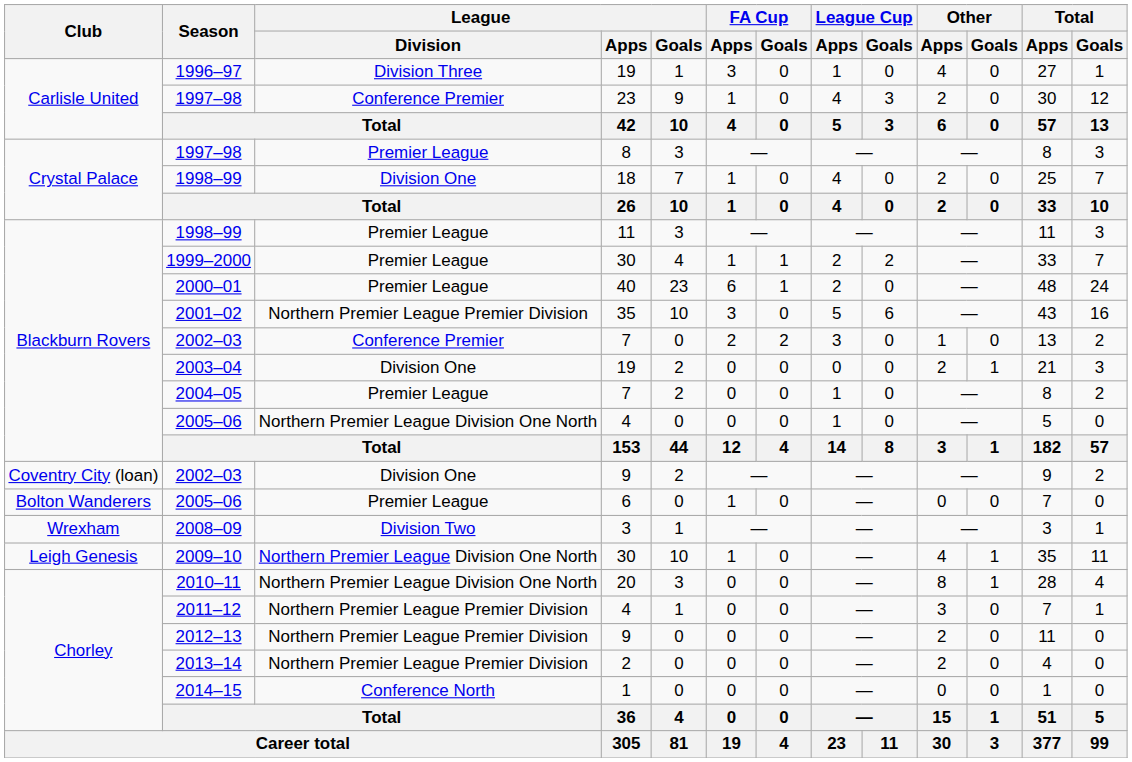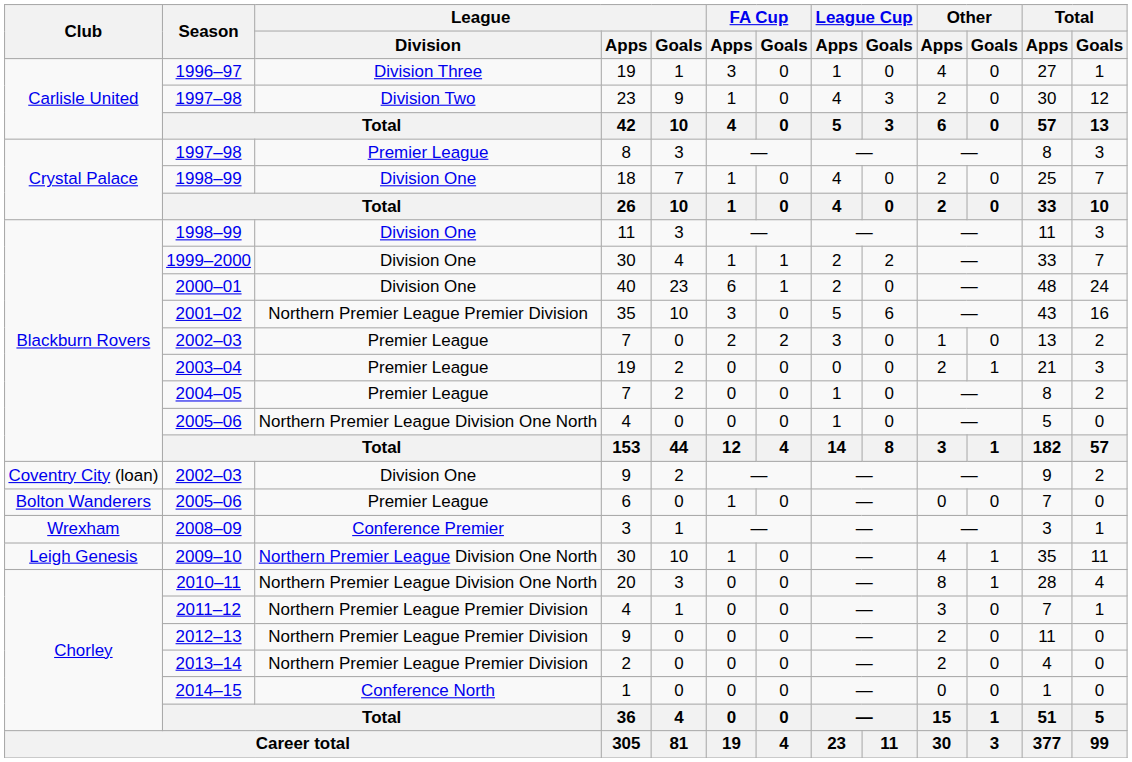 <table class=wikitable style="text-align:center">
 <tr>
 <th rowspan="2">Club</th>
 <th rowspan="2">Season</th>
 <th colspan="3">League</th>
 <th colspan="2"><a href='#'>FA Cup</a></th>
 <th colspan="2"><a href='#'>League Cup</a></th>
 <th colspan="2">Other</th>
 <th colspan="2">Total</th>
 </tr>
 <tr>
 <th>Division</th>
 <th>Apps</th>
 <th>Goals</th>
 <th>Apps</th>
 <th>Goals</th>
 <th>Apps</th>
 <th>Goals</th>
 <th>Apps</th>
 <th>Goals</th>
 <th>Apps</th>
 <th>Goals</th>
 </tr>
 <tr>
 <td rowspan="3"><a href='#'>Carlisle United</a></td>
 <td><a href='#'>1996–97</a></td>
 <td><a href='#'>Division Three</a></td>
 <td>19</td>
 <td>1</td>
 <td>3</td>
 <td>0</td>
 <td>1</td>
 <td>0</td>
 <td>4</td>
 <td>0</td>
 <td>27</td>
 <td>1</td>
 </tr>
 <tr>
 <td><a href='#'>1997–98</a></td>
-<td><a href='#'>Conference Premier</a></td>
+<td><a href='#'>Division Two</a></td>
 <td>23</td>
 <td>9</td>
 <td>1</td>
 <td>0</td>
 <td>4</td>
 <td>3</td>
 <td>2</td>
 <td>0</td>
 <td>30</td>
 <td>12</td>
 </tr>
 <tr>
 <th colspan="2">Total</th>
 <th>42</th>
 <th>10</th>
 <th>4</th>
 <th>0</th>
 <th>5</th>
 <th>3</th>
 <th>6</th>
 <th>0</th>
 <th>57</th>
 <th>13</th>
 </tr>
 <tr>
 <td rowspan="3"><a href='#'>Crystal Palace</a></td>
 <td><a href='#'>1997–98</a></td>
 <td><a href='#'>Premier League</a></td>
 <td>8</td>
 <td>3</td>
 <td colspan="2">—</td>
 <td colspan="2">—</td>
 <td colspan="2">—</td>
 <td>8</td>
 <td>3</td>
 </tr>
 <tr>
 <td><a href='#'>1998–99</a></td>
 <td><a href='#'>Division One</a></td>
 <td>18</td>
 <td>7</td>
 <td>1</td>
 <td>0</td>
 <td>4</td>
 <td>0</td>
 <td>2</td>
 <td>0</td>
 <td>25</td>
 <td>7</td>
 </tr>
 <tr>
 <th colspan="2">Total</th>
 <th>26</th>
 <th>10</th>
 <th>1</th>
 <th>0</th>
 <th>4</th>
 <th>0</th>
 <th>2</th>
 <th>0</th>
 <th>33</th>
 <th>10</th>
 </tr>
 <tr>
 <td rowspan="9"><a href='#'>Blackburn Rovers</a></td>
 <td><a href='#'>1998–99</a></td>
-<td>Premier League</td>
+<td><a href='#'>Division One</a></td>
 <td>11</td>
 <td>3</td>
 <td colspan="2">—</td>
 <td colspan="2">—</td>
 <td colspan="2">—</td>
 <td>11</td>
 <td>3</td>
 </tr>
 <tr>
 <td><a href='#'>1999–2000</a></td>
-<td>Premier League</td>
+<td>Division One</td>
 <td>30</td>
 <td>4</td>
 <td>1</td>
 <td>1</td>
 <td>2</td>
 <td>2</td>
 <td colspan="2">—</td>
 <td>33</td>
 <td>7</td>
 </tr>
 <tr>
 <td><a href='#'>2000–01</a></td>
-<td>Premier League</td>
+<td>Division One</td>
 <td>40</td>
 <td>23</td>
 <td>6</td>
 <td>1</td>
 <td>2</td>
 <td>0</td>
 <td colspan="2">—</td>
 <td>48</td>
 <td>24</td>
 </tr>
 <tr>
 <td><a href='#'>2001–02</a></td>
 <td>Northern Premier League Premier Division</td>
 <td>35</td>
 <td>10</td>
 <td>3</td>
 <td>0</td>
 <td>5</td>
 <td>6</td>
 <td colspan="2">—</td>
 <td>43</td>
 <td>16</td>
 </tr>
 <tr>
 <td><a href='#'>2002–03</a></td>
-<td><a href='#'>Conference Premier</a></td>
+<td>Premier League</td>
 <td>7</td>
 <td>0</td>
 <td>2</td>
 <td>2</td>
 <td>3</td>
 <td>0</td>
 <td>1</td>
 <td>0</td>
 <td>13</td>
 <td>2</td>
 </tr>
 <tr>
 <td><a href='#'>2003–04</a></td>
-<td>Division One</td>
+<td>Premier League</td>
 <td>19</td>
 <td>2</td>
 <td>0</td>
 <td>0</td>
 <td>0</td>
 <td>0</td>
 <td>2</td>
 <td>1</td>
 <td>21</td>
 <td>3</td>
 </tr>
 <tr>
 <td><a href='#'>2004–05</a></td>
 <td>Premier League</td>
 <td>7</td>
 <td>2</td>
 <td>0</td>
 <td>0</td>
 <td>1</td>
 <td>0</td>
 <td colspan="2">—</td>
 <td>8</td>
 <td>2</td>
 </tr>
 <tr>
 <td><a href='#'>2005–06</a></td>
 <td>Northern Premier League Division One North</td>
 <td>4</td>
 <td>0</td>
 <td>0</td>
 <td>0</td>
 <td>1</td>
 <td>0</td>
 <td colspan="2">—</td>
 <td>5</td>
 <td>0</td>
 </tr>
 <tr>
 <th colspan="2">Total</th>
 <th>153</th>
 <th>44</th>
 <th>12</th>
 <th>4</th>
 <th>14</th>
 <th>8</th>
 <th>3</th>
 <th>1</th>
 <th>182</th>
 <th>57</th>
 </tr>
 <tr>
 <td><a href='#'>Coventry City</a> (loan)</td>
 <td><a href='#'>2002–03</a></td>
 <td>Division One</td>
 <td>9</td>
 <td>2</td>
 <td colspan="2">—</td>
 <td colspan="2">—</td>
 <td colspan="2">—</td>
 <td>9</td>
 <td>2</td>
 </tr>
 <tr>
 <td><a href='#'>Bolton Wanderers</a></td>
 <td><a href='#'>2005–06</a></td>
 <td>Premier League</td>
 <td>6</td>
 <td>0</td>
 <td>1</td>
 <td>0</td>
 <td colspan="2">—</td>
 <td>0</td>
 <td>0</td>
 <td>7</td>
 <td>0</td>
 </tr>
 <tr>
 <td><a href='#'>Wrexham</a></td>
 <td><a href='#'>2008–09</a></td>
-<td><a href='#'>Division Two</a></td>
+<td><a href='#'>Conference Premier</a></td>
 <td>3</td>
 <td>1</td>
 <td colspan="2">—</td>
 <td colspan="2">—</td>
 <td colspan="2">—</td>
 <td>3</td>
 <td>1</td>
 </tr>
 <tr>
 <td><a href='#'>Leigh Genesis</a></td>
 <td><a href='#'>2009–10</a></td>
 <td><a href='#'>Northern Premier League</a> Division One North</td>
 <td>30</td>
 <td>10</td>
 <td>1</td>
 <td>0</td>
 <td colspan="2">—</td>
 <td>4</td>
 <td>1</td>
 <td>35</td>
 <td>11</td>
 </tr>
 <tr>
 <td rowspan="6"><a href='#'>Chorley</a></td>
 <td><a href='#'>2010–11</a></td>
 <td>Northern Premier League Division One North</td>
 <td>20</td>
 <td>3</td>
 <td>0</td>
 <td>0</td>
 <td colspan="2">—</td>
 <td>8</td>
 <td>1</td>
 <td>28</td>
 <td>4</td>
 </tr>
 <tr>
 <td><a href='#'>2011–12</a></td>
 <td>Northern Premier League Premier Division</td>
 <td>4</td>
 <td>1</td>
 <td>0</td>
 <td>0</td>
 <td colspan="2">—</td>
 <td>3</td>
 <td>0</td>
 <td>7</td>
 <td>1</td>
 </tr>
 <tr>
 <td><a href='#'>2012–13</a></td>
 <td>Northern Premier League Premier Division</td>
 <td>9</td>
 <td>0</td>
 <td>0</td>
 <td>0</td>
 <td colspan="2">—</td>
 <td>2</td>
 <td>0</td>
 <td>11</td>
 <td>0</td>
 </tr>
 <tr>
 <td><a href='#'>2013–14</a></td>
 <td>Northern Premier League Premier Division</td>
 <td>2</td>
 <td>0</td>
 <td>0</td>
 <td>0</td>
 <td colspan="2">—</td>
 <td>2</td>
 <td>0</td>
 <td>4</td>
 <td>0</td>
 </tr>
 <tr>
 <td><a href='#'>2014–15</a></td>
 <td><a href='#'>Conference North</a></td>
 <td>1</td>
 <td>0</td>
 <td>0</td>
 <td>0</td>
 <td colspan="2">—</td>
 <td>0</td>
 <td>0</td>
 <td>1</td>
 <td>0</td>
 </tr>
 <tr>
 <th colspan="2">Total</th>
 <th>36</th>
 <th>4</th>
 <th>0</th>
 <th>0</th>
 <th colspan="2">—</th>
 <th>15</th>
 <th>1</th>
 <th>51</th>
 <th>5</th>
 </tr>
 <tr>
 <th colspan="3">Career total</th>
 <th>305</th>
 <th>81</th>
 <th>19</th>
 <th>4</th>
 <th>23</th>
 <th>11</th>
 <th>30</th>
 <th>3</th>
 <th>377</th>
 <th>99</th>
 </tr>
 <tr>
 </tr>
 </table>
